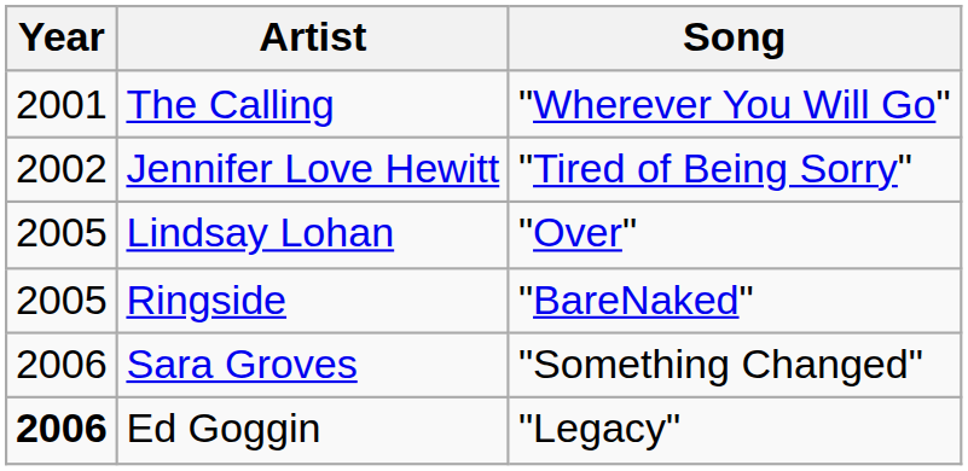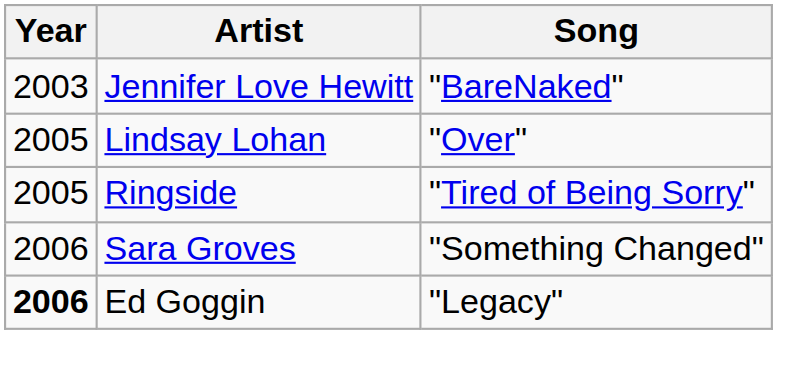 <table class="wikitable">
 <tr>
 <th>Year</th>
 <th>Artist</th>
 <th>Song</th>
 </tr>
 <tr>
-<td>2001</td>
-<td><a href='#'>The Calling</a></td>
-<td>"<a href='#'>Wherever You Will Go</a>"</td>
-</tr>
-<tr>
-<td>2002</td>
+<td>2003</td>
 <td><a href='#'>Jennifer Love Hewitt</a></td>
-<td>"<a href='#'>Tired of Being Sorry</a>"</td>
+<td>"<a href='#'>BareNaked</a>"</td>
 </tr>
 <tr>
 <td>2005</td>
 <td><a href='#'>Lindsay Lohan</a></td>
 <td>"<a href='#'>Over</a>"</td>
 </tr>
 <tr>
 <td>2005</td>
 <td><a href='#'>Ringside</a></td>
-<td>"<a href='#'>BareNaked</a>"</td>
+<td>"<a href='#'>Tired of Being Sorry</a>"</td>
 </tr>
 <tr>
 <td>2006</td>
 <td><a href='#'>Sara Groves</a></td>
 <td>"Something Changed"</td>
 </tr>
 <tr>
 <td><strong>2006</strong></td>
 <td>Ed Goggin</td>
 <td>"Legacy"</td>
 </tr>
 </table>
